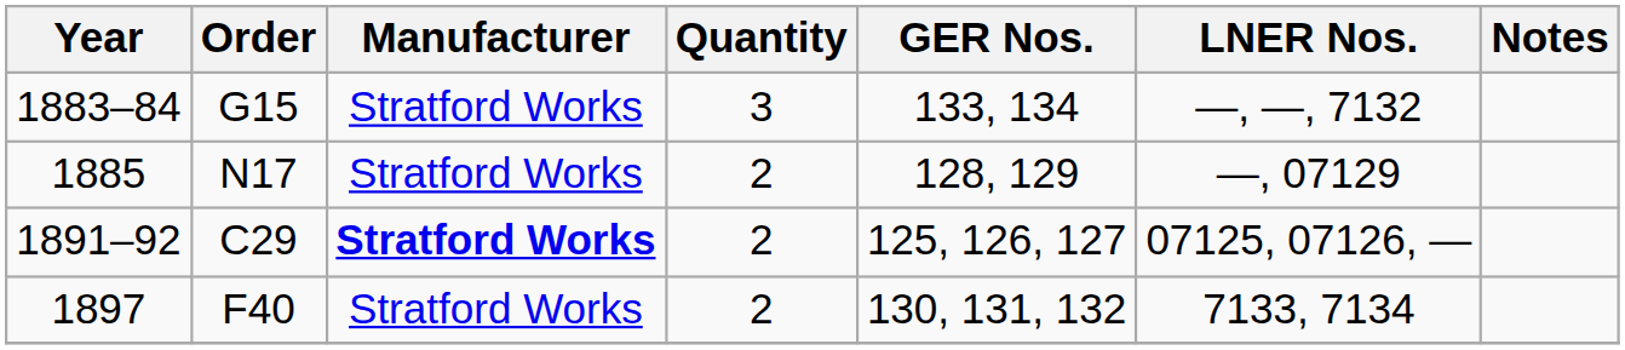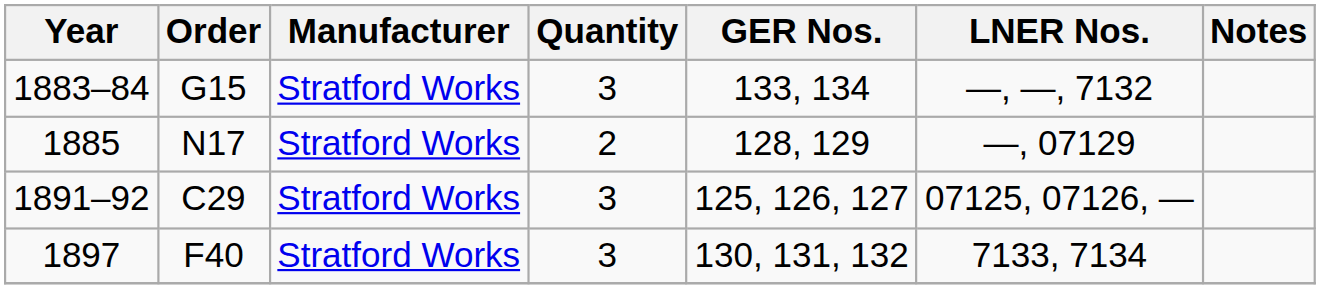 <table class=wikitable style=text-align:center>
 <tr>
 <th>Year</th>
 <th>Order</th>
 <th>Manufacturer</th>
 <th>Quantity</th>
 <th>GER Nos.</th>
 <th>LNER Nos.</th>
 <th>Notes</th>
 </tr>
 <tr>
 <td>1883–84</td>
 <td>G15</td>
 <td><a href='#'>Stratford Works</a></td>
 <td>3</td>
 <td>133, 134</td>
 <td>—, —, 7132</td>
 <td></td>
 </tr>
 <tr>
 <td>1885</td>
 <td>N17</td>
 <td><a href='#'>Stratford Works</a></td>
 <td>2</td>
 <td>128, 129</td>
 <td>—, 07129</td>
 <td></td>
 </tr>
 <tr>
 <td>1891–92</td>
 <td>C29</td>
-<td><strong><a href='#'>Stratford Works</a></strong></td>
-<td>2</td>
+<td><a href='#'>Stratford Works</a></td>
+<td>3</td>
 <td>125, 126, 127</td>
 <td>07125, 07126, —</td>
 <td></td>
 </tr>
 <tr>
 <td>1897</td>
 <td>F40</td>
 <td><a href='#'>Stratford Works</a></td>
-<td>2</td>
+<td>3</td>
 <td>130, 131, 132</td>
 <td>7133, 7134</td>
 <td></td>
 </tr>
 <tr>
 </tr>
 </table>
